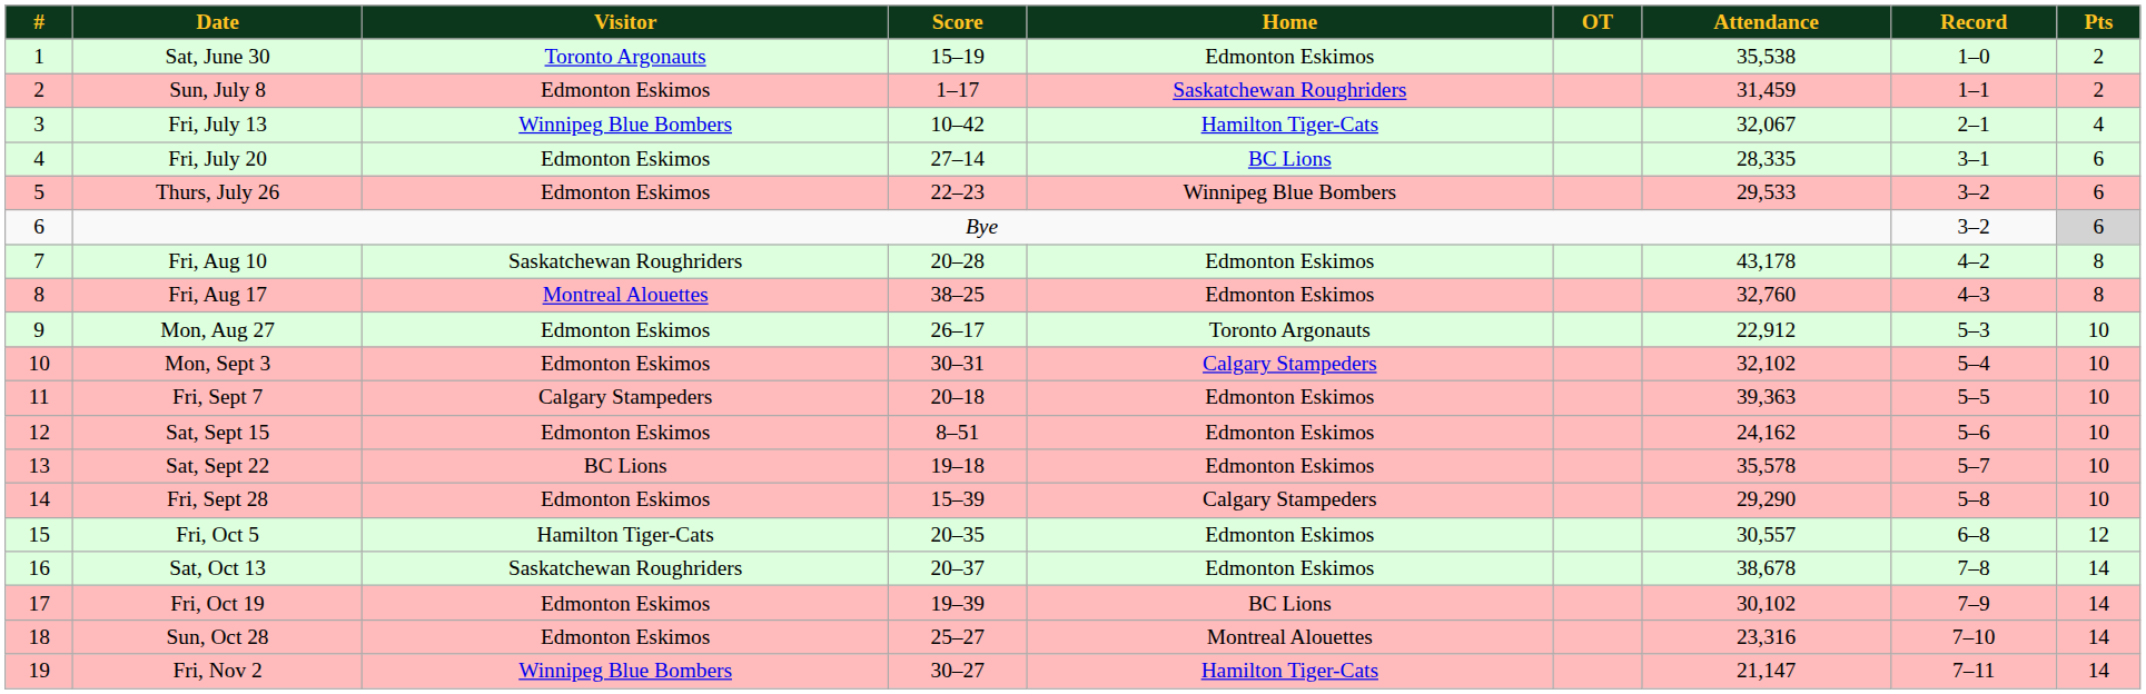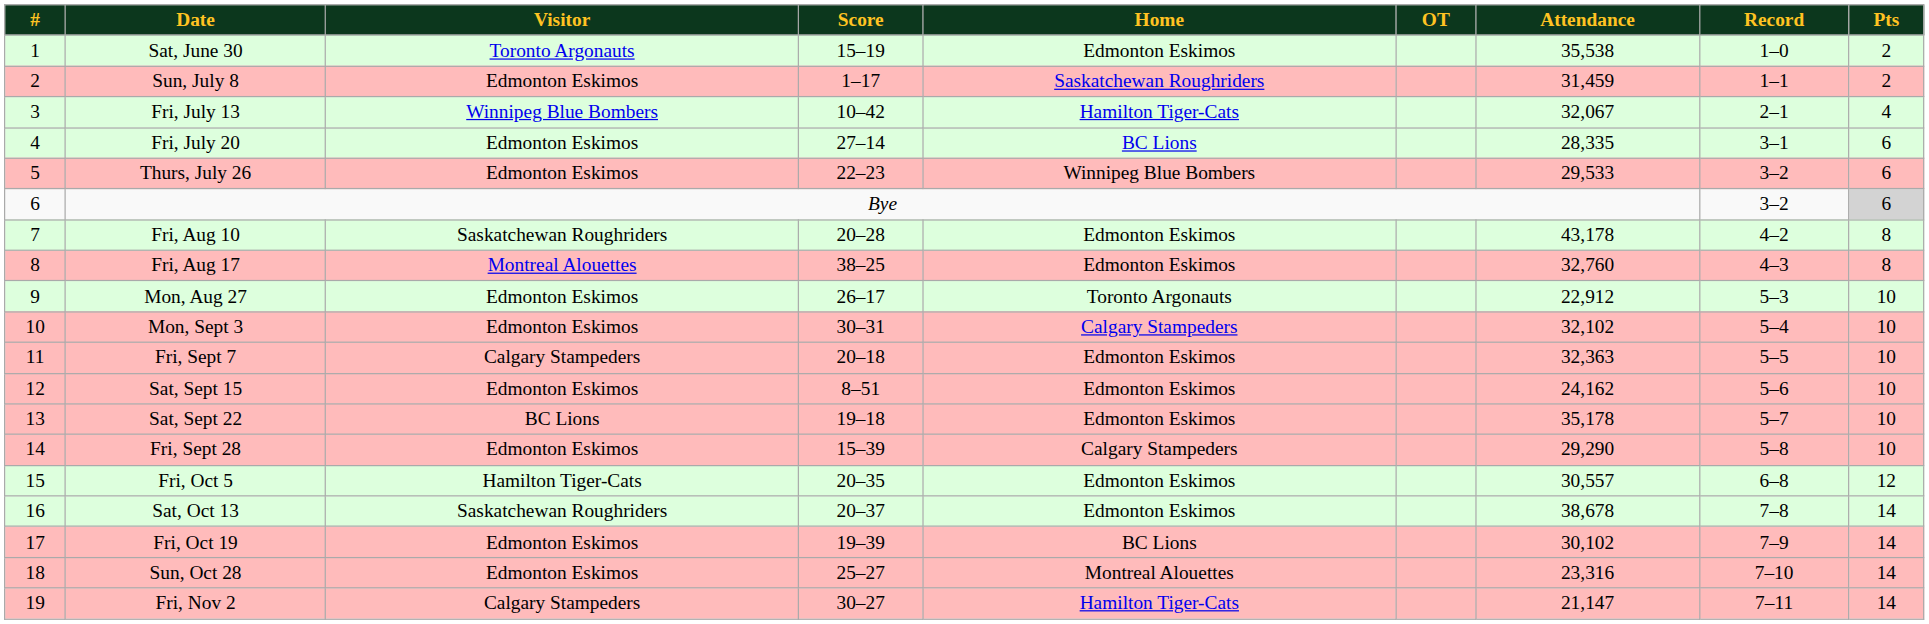 <table class="wikitable" style="width:80%;">
 <tr style="text-align:center; background:#0c371d; color:#ffc322;">
 <td><strong>#</strong></td>
 <td><strong>Date</strong></td>
 <td><strong>Visitor</strong></td>
 <td><strong>Score</strong></td>
 <td><strong>Home</strong></td>
 <td><strong>OT</strong></td>
 <td><strong>Attendance</strong></td>
 <td><strong>Record</strong></td>
 <td><strong>Pts</strong></td>
 </tr>
 <tr style="text-align:center; background:#dfd;">
 <td>1</td>
 <td>Sat, June 30</td>
 <td><a href='#'>Toronto Argonauts</a></td>
 <td>15–19</td>
 <td>Edmonton Eskimos</td>
 <td></td>
 <td>35,538</td>
 <td>1–0</td>
 <td>2</td>
 </tr>
 <tr style="text-align:center; background:#fbb;">
 <td>2</td>
 <td>Sun, July 8</td>
 <td>Edmonton Eskimos</td>
 <td>1–17</td>
 <td><a href='#'>Saskatchewan Roughriders</a></td>
 <td></td>
 <td>31,459</td>
 <td>1–1</td>
 <td>2</td>
 </tr>
 <tr style="text-align:center; background:#dfd;">
 <td>3</td>
 <td>Fri, July 13</td>
 <td><a href='#'>Winnipeg Blue Bombers</a></td>
 <td>10–42</td>
 <td><a href='#'>Hamilton Tiger-Cats</a></td>
 <td></td>
 <td>32,067</td>
 <td>2–1</td>
 <td>4</td>
 </tr>
 <tr style="text-align:center; background:#dfd;">
 <td>4</td>
 <td>Fri, July 20</td>
 <td>Edmonton Eskimos</td>
 <td>27–14</td>
 <td><a href='#'>BC Lions</a></td>
 <td></td>
 <td>28,335</td>
 <td>3–1</td>
 <td>6</td>
 </tr>
 <tr style="text-align:center; background:#fbb;">
 <td>5</td>
 <td>Thurs, July 26</td>
 <td>Edmonton Eskimos</td>
 <td>22–23</td>
 <td>Winnipeg Blue Bombers</td>
 <td></td>
 <td>29,533</td>
 <td>3–2</td>
 <td>6</td>
 </tr>
 <tr style="text-align:center;">
 <td>6</td>
 <td colspan="6"><em>Bye</em></td>
 <td>3–2</td>
 <td style="background: lightgrey;">6</td>
 </tr>
 <tr style="text-align:center; background:#dfd;">
 <td>7</td>
 <td>Fri, Aug 10</td>
 <td>Saskatchewan Roughriders</td>
 <td>20–28</td>
 <td>Edmonton Eskimos</td>
 <td></td>
 <td>43,178</td>
 <td>4–2</td>
 <td>8</td>
 </tr>
 <tr style="text-align:center; background:#fbb;">
 <td>8</td>
 <td>Fri, Aug 17</td>
 <td><a href='#'>Montreal Alouettes</a></td>
 <td>38–25</td>
 <td>Edmonton Eskimos</td>
 <td></td>
 <td>32,760</td>
 <td>4–3</td>
 <td>8</td>
 </tr>
 <tr style="text-align:center; background:#dfd;">
 <td>9</td>
 <td>Mon, Aug 27</td>
 <td>Edmonton Eskimos</td>
 <td>26–17</td>
 <td>Toronto Argonauts</td>
 <td></td>
 <td>22,912</td>
 <td>5–3</td>
 <td>10</td>
 </tr>
 <tr style="text-align:center; background:#fbb;">
 <td>10</td>
 <td>Mon, Sept 3</td>
 <td>Edmonton Eskimos</td>
 <td>30–31</td>
 <td><a href='#'>Calgary Stampeders</a></td>
 <td></td>
 <td>32,102</td>
 <td>5–4</td>
 <td>10</td>
 </tr>
 <tr style="text-align:center; background:#fbb;">
 <td>11</td>
 <td>Fri, Sept 7</td>
 <td>Calgary Stampeders</td>
 <td>20–18</td>
 <td>Edmonton Eskimos</td>
 <td></td>
-<td>39,363</td>
+<td>32,363</td>
 <td>5–5</td>
 <td>10</td>
 </tr>
 <tr style="text-align:center; background:#fbb;">
 <td>12</td>
 <td>Sat, Sept 15</td>
 <td>Edmonton Eskimos</td>
 <td>8–51</td>
 <td>Edmonton Eskimos</td>
 <td></td>
 <td>24,162</td>
 <td>5–6</td>
 <td>10</td>
 </tr>
 <tr style="text-align:center; background:#fbb;">
 <td>13</td>
 <td>Sat, Sept 22</td>
 <td>BC Lions</td>
 <td>19–18</td>
 <td>Edmonton Eskimos</td>
 <td></td>
-<td>35,578</td>
+<td>35,178</td>
 <td>5–7</td>
 <td>10</td>
 </tr>
 <tr style="text-align:center; background:#fbb;">
 <td>14</td>
 <td>Fri, Sept 28</td>
 <td>Edmonton Eskimos</td>
 <td>15–39</td>
 <td>Calgary Stampeders</td>
 <td></td>
 <td>29,290</td>
 <td>5–8</td>
 <td>10</td>
 </tr>
 <tr style="text-align:center; background:#dfd;">
 <td>15</td>
 <td>Fri, Oct 5</td>
 <td>Hamilton Tiger-Cats</td>
 <td>20–35</td>
 <td>Edmonton Eskimos</td>
 <td></td>
 <td>30,557</td>
 <td>6–8</td>
 <td>12</td>
 </tr>
 <tr style="text-align:center; background:#dfd;">
 <td>16</td>
 <td>Sat, Oct 13</td>
 <td>Saskatchewan Roughriders</td>
 <td>20–37</td>
 <td>Edmonton Eskimos</td>
 <td></td>
 <td>38,678</td>
 <td>7–8</td>
 <td>14</td>
 </tr>
 <tr style="text-align:center; background:#fbb;">
 <td>17</td>
 <td>Fri, Oct 19</td>
 <td>Edmonton Eskimos</td>
 <td>19–39</td>
 <td>BC Lions</td>
 <td></td>
 <td>30,102</td>
 <td>7–9</td>
 <td>14</td>
 </tr>
 <tr style="text-align:center; background:#fbb;">
 <td>18</td>
 <td>Sun, Oct 28</td>
 <td>Edmonton Eskimos</td>
 <td>25–27</td>
 <td>Montreal Alouettes</td>
 <td></td>
 <td>23,316</td>
 <td>7–10</td>
 <td>14</td>
 </tr>
 <tr style="text-align:center; background:#fbb;">
 <td>19</td>
 <td>Fri, Nov 2</td>
-<td><a href='#'>Winnipeg Blue Bombers</a></td>
+<td>Calgary Stampeders</td>
 <td>30–27</td>
 <td><a href='#'>Hamilton Tiger-Cats</a></td>
 <td></td>
 <td>21,147</td>
 <td>7–11</td>
 <td>14</td>
 </tr>
 </table>
